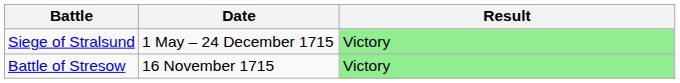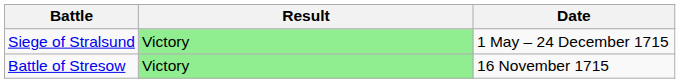 <table class="wikitable">
 <tr>
 <th>Battle</th>
+<th>Result</th>
 <th>Date</th>
-<th>Result</th>
 </tr>
 <tr>
 <td width="20%"><a href='#'>Siege of Stralsund</a></td>
+<td width="50%" style="background:lightgreen">Victory</td>
 <td width="30%">1 May – 24 December 1715</td>
-<td width="50%" style="background:lightgreen">Victory</td>
 </tr>
 <tr>
 <td><a href='#'>Battle of Stresow</a></td>
+<td style="background:lightgreen">Victory</td>
 <td>16 November 1715</td>
-<td style="background:lightgreen">Victory</td>
 </tr>
 </table>
